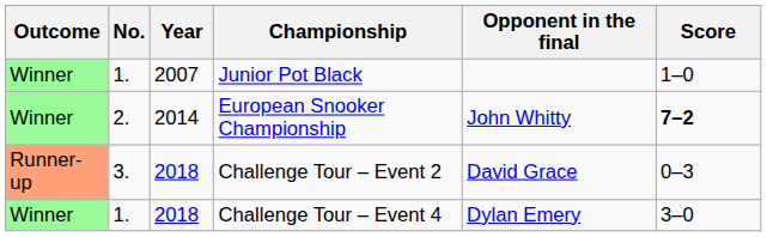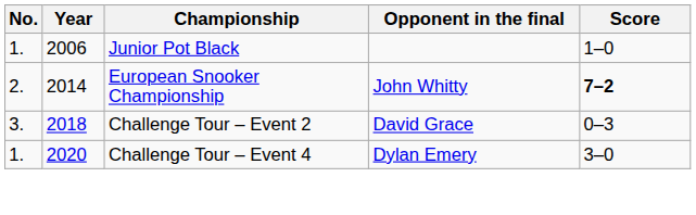 <table class="sortable wikitable">
 <tr>
-<th width="80">Outcome</th>
 <th width="20">No.</th>
 <th width="50">Year</th>
 <th width="250">Championship</th>
 <th width="200">Opponent in the final</th>
 <th width="100">Score</th>
 </tr>
 <tr>
-<td style="background:#98fb98;">Winner</td>
 <td>1.</td>
-<td>2007</td>
+<td>2006</td>
 <td><a href='#'>Junior Pot Black</a></td>
 <td> </td>
 <td>1–0</td>
 </tr>
 <tr>
-<td style="background:#98fb98;">Winner</td>
 <td>2.</td>
 <td>2014</td>
 <td><a href='#'>European Snooker Championship</a></td>
 <td> <a href='#'>John Whitty</a></td>
 <td><strong>7–2</strong></td>
 </tr>
 <tr>
-<td style="background:#ffa07a;">Runner-up</td>
 <td>3.</td>
 <td><a href='#'>2018</a></td>
 <td>Challenge Tour – Event 2</td>
 <td> <a href='#'>David Grace</a></td>
 <td>0–3</td>
 </tr>
 <tr>
-<td style="background:#98fb98;">Winner</td>
 <td>1.</td>
-<td><a href='#'>2018</a></td>
+<td><a href='#'>2020</a></td>
 <td>Challenge Tour – Event 4</td>
 <td> <a href='#'>Dylan Emery</a></td>
 <td>3–0</td>
 </tr>
 </table>
